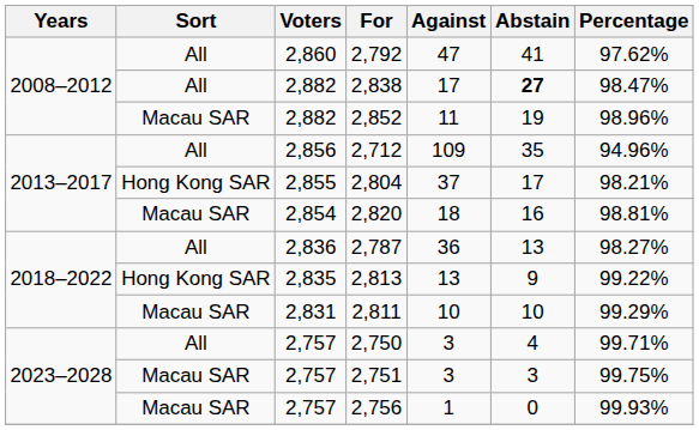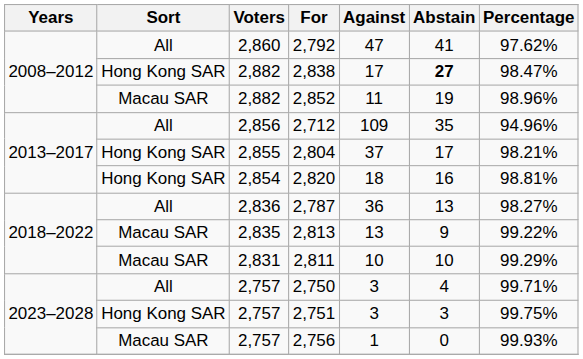 <table class="wikitable sortable" style="text-align: center;">
 <tr>
 <th>Years</th>
 <th>Sort</th>
 <th>Voters</th>
 <th>For</th>
 <th>Against</th>
 <th>Abstain</th>
 <th>Percentage</th>
 </tr>
 <tr>
 <td rowspan=3>2008–2012</td>
 <td>All</td>
 <td>2,860</td>
 <td>2,792</td>
 <td>47</td>
 <td>41</td>
 <td>97.62%</td>
 </tr>
 <tr>
-<td>All</td>
+<td>Hong Kong SAR</td>
 <td>2,882</td>
 <td>2,838</td>
 <td>17</td>
 <td><strong>27</strong></td>
 <td>98.47%</td>
 </tr>
 <tr>
 <td>Macau SAR</td>
 <td>2,882</td>
 <td>2,852</td>
 <td>11</td>
 <td>19</td>
 <td>98.96%</td>
 </tr>
 <tr>
 <td rowspan=3>2013–2017</td>
 <td>All</td>
 <td>2,856</td>
 <td>2,712</td>
 <td>109</td>
 <td>35</td>
 <td>94.96%</td>
 </tr>
 <tr>
 <td>Hong Kong SAR</td>
 <td>2,855</td>
 <td>2,804</td>
 <td>37</td>
 <td>17</td>
 <td>98.21%</td>
 </tr>
 <tr>
-<td>Macau SAR</td>
+<td>Hong Kong SAR</td>
 <td>2,854</td>
 <td>2,820</td>
 <td>18</td>
 <td>16</td>
 <td>98.81%</td>
 </tr>
 <tr>
 <td rowspan=3>2018–2022</td>
 <td>All</td>
 <td>2,836</td>
 <td>2,787</td>
 <td>36</td>
 <td>13</td>
 <td>98.27%</td>
 </tr>
 <tr>
-<td>Hong Kong SAR</td>
+<td>Macau SAR</td>
 <td>2,835</td>
 <td>2,813</td>
 <td>13</td>
 <td>9</td>
 <td>99.22%</td>
 </tr>
 <tr>
 <td>Macau SAR</td>
 <td>2,831</td>
 <td>2,811</td>
 <td>10</td>
 <td>10</td>
 <td>99.29%</td>
 </tr>
 <tr>
 <td rowspan="3">2023–2028</td>
 <td>All</td>
 <td>2,757</td>
 <td>2,750</td>
 <td>3</td>
 <td>4</td>
 <td>99.71%</td>
 </tr>
 <tr>
-<td>Macau SAR</td>
+<td>Hong Kong SAR</td>
 <td>2,757</td>
 <td>2,751</td>
 <td>3</td>
 <td>3</td>
 <td>99.75%</td>
 </tr>
 <tr>
 <td>Macau SAR</td>
 <td>2,757</td>
 <td>2,756</td>
 <td>1</td>
 <td>0</td>
 <td>99.93%</td>
 </tr>
 <tr>
 </tr>
 </table>
